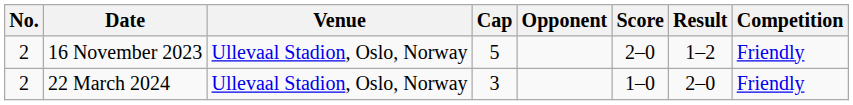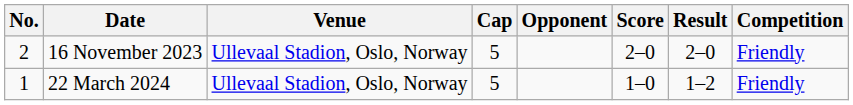 <table class="wikitable sortable">
 <tr>
 <th scope="col">No.</th>
 <th scope="col">Date</th>
 <th scope="col">Venue</th>
 <th scope="col">Cap</th>
 <th scope="col">Opponent</th>
 <th scope="col">Score</th>
 <th scope="col">Result</th>
 <th scope="col">Competition</th>
 </tr>
 <tr>
 <td align="center">2</td>
 <td>16 November 2023</td>
 <td><a href='#'>Ullevaal Stadion</a>, Oslo, Norway</td>
 <td align="center">5</td>
 <td></td>
 <td align="center">2–0</td>
+<td align="center">2–0</td>
+<td><a href='#'>Friendly</a></td>
+</tr>
+<tr>
+<td align="center">1</td>
+<td>22 March 2024</td>
+<td><a href='#'>Ullevaal Stadion</a>, Oslo, Norway</td>
+<td align="center">5</td>
+<td></td>
+<td align="center">1–0</td>
 <td align="center">1–2</td>
 <td><a href='#'>Friendly</a></td>
 </tr>
-<tr>
-<td align="center">2</td>
-<td>22 March 2024</td>
-<td><a href='#'>Ullevaal Stadion</a>, Oslo, Norway</td>
-<td align="center">3</td>
-<td></td>
-<td align="center">1–0</td>
-<td align="center">2–0</td>
-<td><a href='#'>Friendly</a></td>
-</tr>
 </table>
